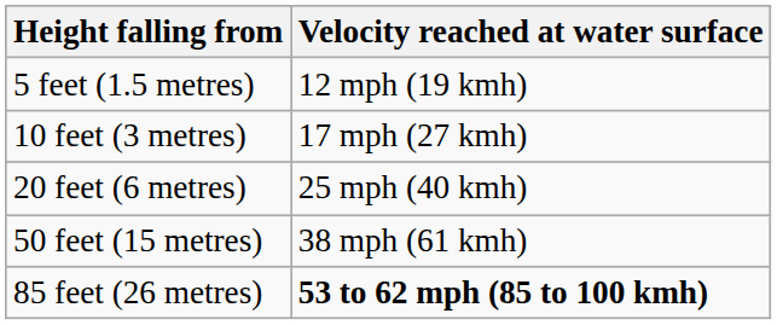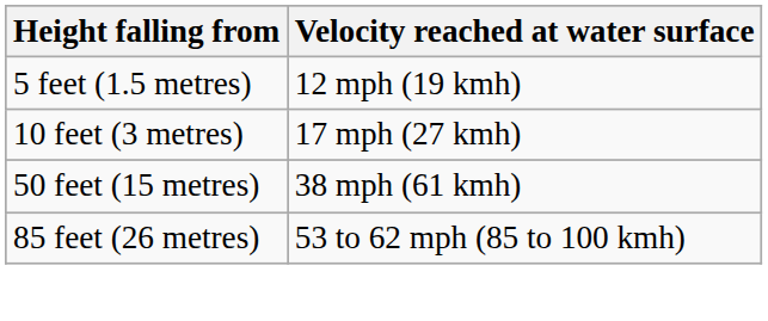 <table class="wikitable sortable">
 <tr>
 <th scope="col">Height falling from</th>
 <th scope="col" class="unsortable">Velocity reached at water surface</th>
 </tr>
 <tr>
 <td>5 feet (1.5 metres)</td>
 <td>12 mph  (19 kmh)</td>
 </tr>
 <tr>
 <td>10 feet (3 metres)</td>
 <td>17 mph (27 kmh)</td>
 </tr>
 <tr>
-<td>20 feet (6 metres)</td>
-<td>25 mph (40 kmh)</td>
-</tr>
-<tr>
 <td>50 feet (15 metres)</td>
 <td>38 mph (61 kmh)</td>
 </tr>
 <tr>
 <td>85 feet (26 metres)</td>
-<td><strong>53 to 62 mph (85 to 100 kmh)</strong></td>
+<td>53 to 62 mph (85 to 100 kmh)</td>
 </tr>
 </table>
